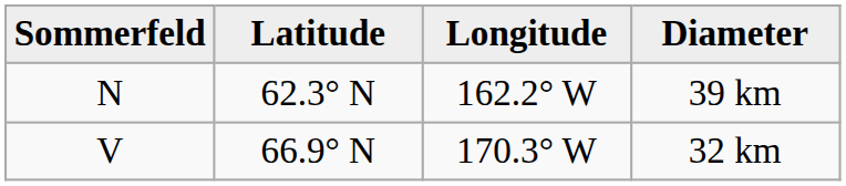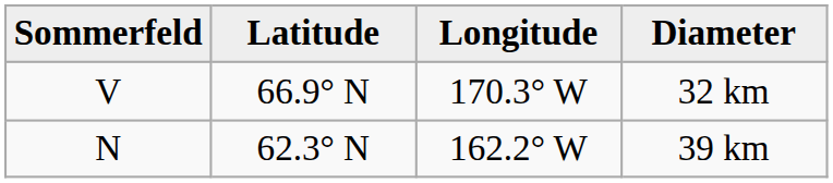 <table class="wikitable">
 <tr>
 <th width="25%" style="background:#eeeeee;">Sommerfeld</th>
 <th width="25%" style="background:#eeeeee;">Latitude</th>
 <th width="25%" style="background:#eeeeee;">Longitude</th>
 <th width="25%" style="background:#eeeeee;">Diameter</th>
 </tr>
 <tr>
+<td align="center">V</td>
+<td align="center">66.9° N</td>
+<td align="center">170.3° W</td>
+<td align="center">32 km</td>
+</tr>
+<tr>
 <td align="center">N</td>
 <td align="center">62.3° N</td>
 <td align="center">162.2° W</td>
 <td align="center">39 km</td>
 </tr>
-<tr>
-<td align="center">V</td>
-<td align="center">66.9° N</td>
-<td align="center">170.3° W</td>
-<td align="center">32 km</td>
-</tr>
 </table>
